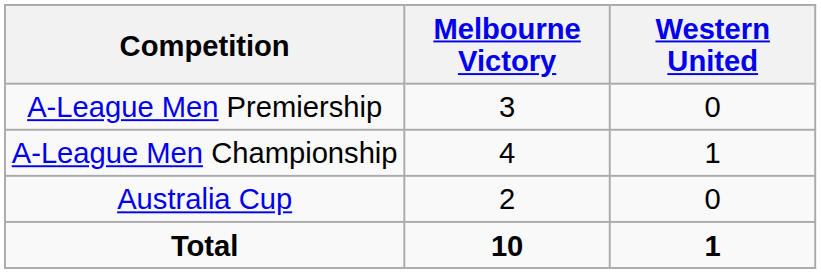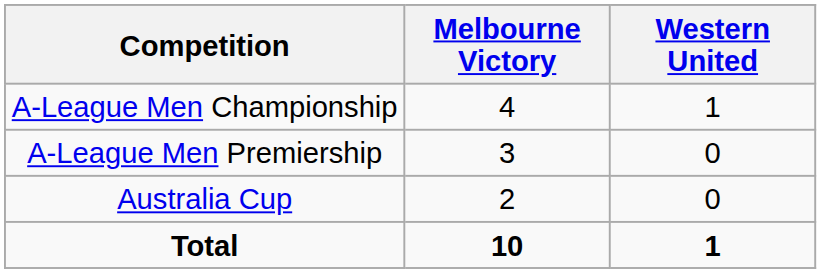 <table class="wikitable" style="text-align:center;font-size:95%;">
 <tr>
 <th>Competition</th>
 <th width="100"><a href='#'>Melbourne Victory</a></th>
 <th width="100"><a href='#'>Western United</a></th>
 </tr>
 <tr>
+<td><a href='#'>A-League Men</a> Championship</td>
+<td>4</td>
+<td>1</td>
+</tr>
+<tr>
 <td><a href='#'>A-League Men</a> Premiership</td>
 <td>3</td>
 <td>0</td>
-</tr>
-<tr>
-<td><a href='#'>A-League Men</a> Championship</td>
-<td>4</td>
-<td>1</td>
 </tr>
 <tr>
 <td><a href='#'>Australia Cup</a></td>
 <td>2</td>
 <td>0</td>
 </tr>
 <tr>
 <td><strong>Total</strong></td>
 <td><strong>10</strong></td>
 <td><strong>1</strong></td>
 </tr>
 </table>
